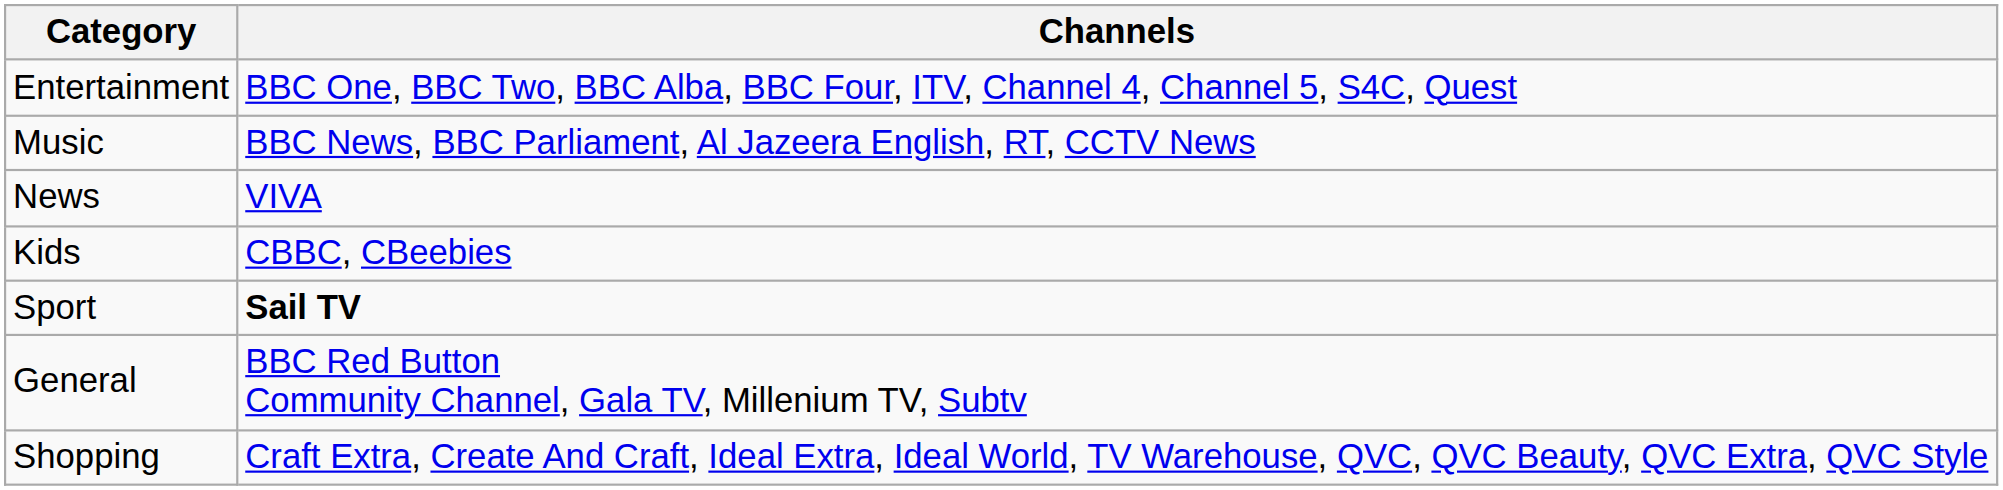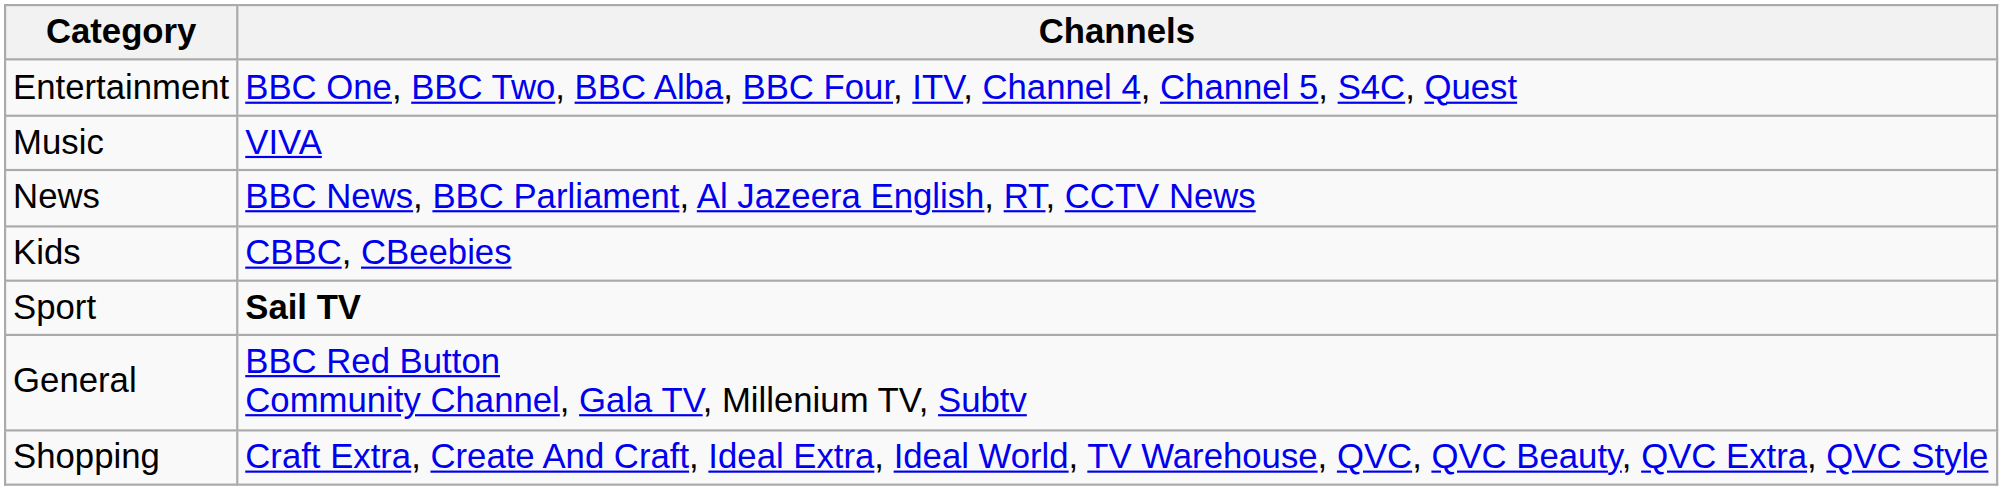 <table class="wikitable sortable">
 <tr>
 <th>Category</th>
 <th>Channels</th>
 </tr>
 <tr>
 <td>Entertainment</td>
 <td><a href='#'>BBC One</a>, <a href='#'>BBC Two</a>, <a href='#'>BBC Alba</a>, <a href='#'>BBC Four</a>, <a href='#'>ITV</a>, <a href='#'>Channel 4</a>, <a href='#'>Channel 5</a>, <a href='#'>S4C</a>, <a href='#'>Quest</a></td>
 </tr>
 <tr>
 <td>Music</td>
-<td><a href='#'>BBC News</a>, <a href='#'>BBC Parliament</a>, <a href='#'>Al Jazeera English</a>, <a href='#'>RT</a>, <a href='#'>CCTV News</a></td>
+<td><a href='#'>VIVA</a></td>
 </tr>
 <tr>
 <td>News</td>
-<td><a href='#'>VIVA</a></td>
+<td><a href='#'>BBC News</a>, <a href='#'>BBC Parliament</a>, <a href='#'>Al Jazeera English</a>, <a href='#'>RT</a>, <a href='#'>CCTV News</a></td>
 </tr>
 <tr>
 <td>Kids</td>
 <td><a href='#'>CBBC</a>, <a href='#'>CBeebies</a></td>
 </tr>
 <tr>
 <td>Sport</td>
 <td><strong>Sail TV</strong></td>
 </tr>
 <tr>
 <td>General</td>
 <td><a href='#'>BBC Red Button</a><br><a href='#'>Community Channel</a>, <a href='#'>Gala TV</a>, Millenium TV, <a href='#'>Subtv</a></td>
 </tr>
 <tr>
 <td>Shopping</td>
 <td><a href='#'>Craft Extra</a>, <a href='#'>Create And Craft</a>, <a href='#'>Ideal Extra</a>, <a href='#'>Ideal World</a>, <a href='#'>TV Warehouse</a>, <a href='#'>QVC</a>, <a href='#'>QVC Beauty</a>, <a href='#'>QVC Extra</a>, <a href='#'>QVC Style</a></td>
 </tr>
 </table>
